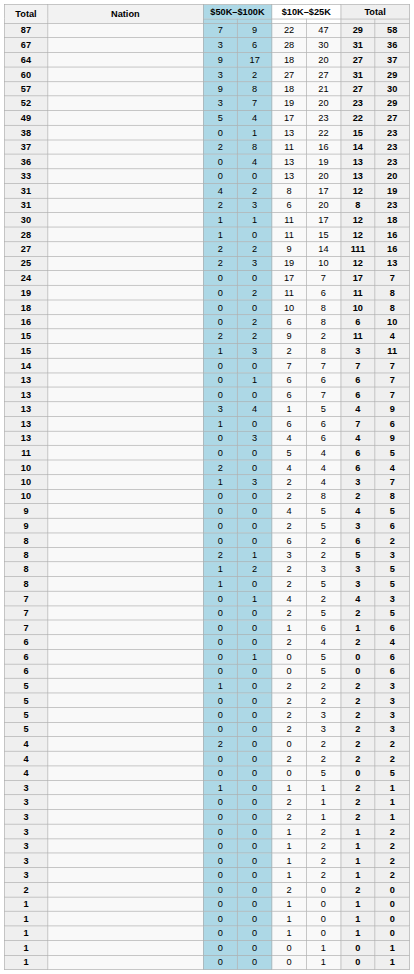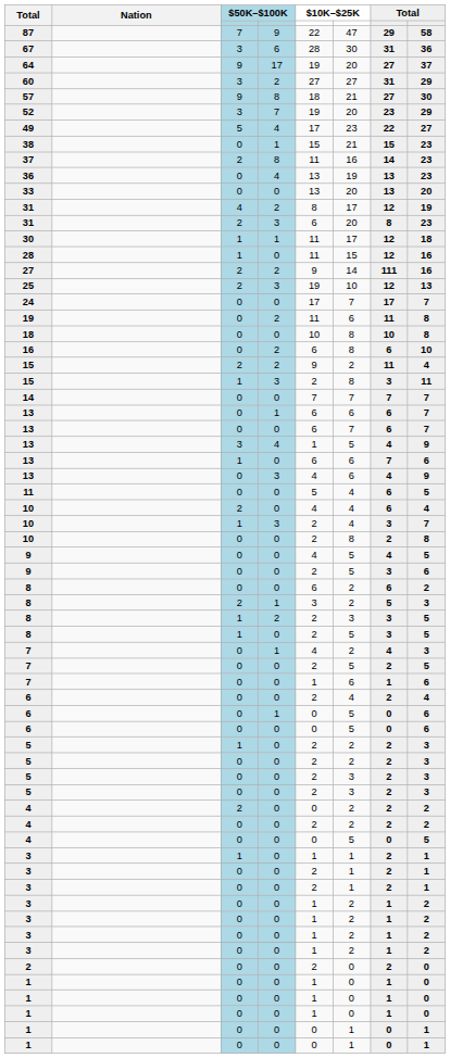 <table class="sortable wikitable" style="font-size:90%;">
 <tr>
 <th style="width:61px;" rowspan="2">Total</th>
 <th style="width:236px;" rowspan="2">Nation</th>
 <th style="background-color:lightblue;" colspan="2">$50K–$100K</th>
 <th style="background-color:#FFFFFF" colspan="2">$10K–$25K</th>
 <th style="background-color:#efefef;" colspan="2">Total</th>
 </tr>
 <tr>
 <th width=47 style="background:lightblue"></th>
 <th width=47 style="background:lightblue"></th>
 <th width=47 style="background:#FFFFFF"></th>
 <th width=47 style="background:#FFFFFF"></th>
 <th width=47 style="background:#efefef"></th>
 <th width=47 style="background:#efefef"></th>
 </tr>
 <tr align=center>
 <td bgcolor=#efefef><strong>87</strong></td>
 <td align=left></td>
 <td bgcolor=lightblue>7</td>
 <td bgcolor=lightblue>9</td>
 <td>22</td>
 <td>47</td>
 <td bgcolor=#efefef><strong>29</strong></td>
 <td bgcolor=#efefef><strong>58</strong></td>
 </tr>
 <tr align=center>
 <td bgcolor=#efefef><strong>67</strong></td>
 <td align=left></td>
 <td bgcolor=lightblue>3</td>
 <td bgcolor=lightblue>6</td>
 <td>28</td>
 <td>30</td>
 <td bgcolor=#efefef><strong>31</strong></td>
 <td bgcolor=#efefef><strong>36</strong></td>
 </tr>
 <tr align=center>
 <td bgcolor=#efefef><strong>64</strong></td>
 <td align=left></td>
 <td bgcolor=lightblue>9</td>
 <td bgcolor=lightblue>17</td>
-<td>18</td>
+<td>19</td>
 <td>20</td>
 <td bgcolor=#efefef><strong>27</strong></td>
 <td bgcolor=#efefef><strong>37</strong></td>
 </tr>
 <tr align=center>
 <td bgcolor=#efefef><strong>60</strong></td>
 <td align=left></td>
 <td bgcolor=lightblue>3</td>
 <td bgcolor=lightblue>2</td>
 <td>27</td>
 <td>27</td>
 <td bgcolor=#efefef><strong>31</strong></td>
 <td bgcolor=#efefef><strong>29</strong></td>
 </tr>
 <tr align=center>
 <td bgcolor=#efefef><strong>57</strong></td>
 <td align=left></td>
 <td bgcolor=lightblue>9</td>
 <td bgcolor=lightblue>8</td>
 <td>18</td>
 <td>21</td>
 <td bgcolor=#efefef><strong>27</strong></td>
 <td bgcolor=#efefef><strong>30</strong></td>
 </tr>
 <tr align=center>
 <td bgcolor=#efefef><strong>52</strong></td>
 <td align=left></td>
 <td bgcolor=lightblue>3</td>
 <td bgcolor=lightblue>7</td>
 <td>19</td>
 <td>20</td>
 <td bgcolor=#efefef><strong>23</strong></td>
 <td bgcolor=#efefef><strong>29</strong></td>
 </tr>
 <tr align=center>
 <td bgcolor=#efefef><strong>49</strong></td>
 <td align=left></td>
 <td bgcolor=lightblue>5</td>
 <td bgcolor=lightblue>4</td>
 <td>17</td>
 <td>23</td>
 <td bgcolor=#efefef><strong>22</strong></td>
 <td bgcolor=#efefef><strong>27</strong></td>
 </tr>
 <tr align=center>
 <td bgcolor=#efefef><strong>38</strong></td>
 <td align=left></td>
 <td bgcolor=lightblue>0</td>
 <td bgcolor=lightblue>1</td>
-<td>13</td>
-<td>22</td>
+<td>15</td>
+<td>21</td>
 <td bgcolor=#efefef><strong>15</strong></td>
 <td bgcolor=#efefef><strong>23</strong></td>
 </tr>
 <tr align=center>
 <td bgcolor=#efefef><strong>37</strong></td>
 <td align=left></td>
 <td bgcolor=lightblue>2</td>
 <td bgcolor=lightblue>8</td>
 <td>11</td>
 <td>16</td>
 <td bgcolor=#efefef><strong>14</strong></td>
 <td bgcolor=#efefef><strong>23</strong></td>
 </tr>
 <tr align=center>
 <td bgcolor=#efefef><strong>36</strong></td>
 <td align=left></td>
 <td bgcolor=lightblue>0</td>
 <td bgcolor=lightblue>4</td>
 <td>13</td>
 <td>19</td>
 <td bgcolor=#efefef><strong>13</strong></td>
 <td bgcolor=#efefef><strong>23</strong></td>
 </tr>
 <tr align=center>
 <td bgcolor=#efefef><strong>33</strong></td>
 <td align=left></td>
 <td bgcolor=lightblue>0</td>
 <td bgcolor=lightblue>0</td>
 <td>13</td>
 <td>20</td>
 <td bgcolor=#efefef><strong>13</strong></td>
 <td bgcolor=#efefef><strong>20</strong></td>
 </tr>
 <tr align=center>
 <td bgcolor=#efefef><strong>31</strong></td>
 <td align=left></td>
 <td bgcolor=lightblue>4</td>
 <td bgcolor=lightblue>2</td>
 <td>8</td>
 <td>17</td>
 <td bgcolor=#efefef><strong>12</strong></td>
 <td bgcolor=#efefef><strong>19</strong></td>
 </tr>
 <tr align=center>
 <td bgcolor=#efefef><strong>31</strong></td>
 <td align=left></td>
 <td bgcolor=lightblue>2</td>
 <td bgcolor=lightblue>3</td>
 <td>6</td>
 <td>20</td>
 <td bgcolor=#efefef><strong>8</strong></td>
 <td bgcolor=#efefef><strong>23</strong></td>
 </tr>
 <tr align=center>
 <td bgcolor=#efefef><strong>30</strong></td>
 <td align=left></td>
 <td bgcolor=lightblue>1</td>
 <td bgcolor=lightblue>1</td>
 <td>11</td>
 <td>17</td>
 <td bgcolor=#efefef><strong>12</strong></td>
 <td bgcolor=#efefef><strong>18</strong></td>
 </tr>
 <tr align=center>
 <td bgcolor=#efefef><strong>28</strong></td>
 <td align=left></td>
 <td bgcolor=lightblue>1</td>
 <td bgcolor=lightblue>0</td>
 <td>11</td>
 <td>15</td>
 <td bgcolor=#efefef><strong>12</strong></td>
 <td bgcolor=#efefef><strong>16</strong></td>
 </tr>
 <tr align=center>
 <td bgcolor=#efefef><strong>27</strong></td>
 <td align=left></td>
 <td bgcolor=lightblue>2</td>
 <td bgcolor=lightblue>2</td>
 <td>9</td>
 <td>14</td>
 <td bgcolor=#efefef><strong>111</strong></td>
 <td bgcolor=#efefef><strong>16</strong></td>
 </tr>
 <tr align=center>
 <td bgcolor=#efefef><strong>25</strong></td>
 <td align=left></td>
 <td bgcolor=lightblue>2</td>
 <td bgcolor=lightblue>3</td>
 <td>19</td>
 <td>10</td>
 <td bgcolor=#efefef><strong>12</strong></td>
 <td bgcolor=#efefef><strong>13</strong></td>
 </tr>
 <tr align=center>
 <td bgcolor=#efefef><strong>24</strong></td>
 <td align=left></td>
 <td bgcolor=lightblue>0</td>
 <td bgcolor=lightblue>0</td>
 <td>17</td>
 <td>7</td>
 <td bgcolor=#efefef><strong>17</strong></td>
 <td bgcolor=#efefef><strong>7</strong></td>
 </tr>
 <tr align=center>
 <td bgcolor=#efefef><strong>19</strong></td>
 <td align=left></td>
 <td bgcolor=lightblue>0</td>
 <td bgcolor=lightblue>2</td>
 <td>11</td>
 <td>6</td>
 <td bgcolor=#efefef><strong>11</strong></td>
 <td bgcolor=#efefef><strong>8</strong></td>
 </tr>
 <tr align=center>
 <td bgcolor=#efefef><strong>18</strong></td>
 <td align=left></td>
 <td bgcolor=lightblue>0</td>
 <td bgcolor=lightblue>0</td>
 <td>10</td>
 <td>8</td>
 <td bgcolor=#efefef><strong>10</strong></td>
 <td bgcolor=#efefef><strong>8</strong></td>
 </tr>
 <tr align=center>
 <td bgcolor=#efefef><strong>16</strong></td>
 <td align=left></td>
 <td bgcolor=lightblue>0</td>
 <td bgcolor=lightblue>2</td>
 <td>6</td>
 <td>8</td>
 <td bgcolor=#efefef><strong>6</strong></td>
 <td bgcolor=#efefef><strong>10</strong></td>
 </tr>
 <tr align=center>
 <td bgcolor=#efefef><strong>15</strong></td>
 <td align=left></td>
 <td bgcolor=lightblue>2</td>
 <td bgcolor=lightblue>2</td>
 <td>9</td>
 <td>2</td>
 <td bgcolor=#efefef><strong>11</strong></td>
 <td bgcolor=#efefef><strong>4</strong></td>
 </tr>
 <tr align=center>
 <td bgcolor=#efefef><strong>15</strong></td>
 <td align=left></td>
 <td bgcolor=lightblue>1</td>
 <td bgcolor=lightblue>3</td>
 <td>2</td>
 <td>8</td>
 <td bgcolor=#efefef><strong>3</strong></td>
 <td bgcolor=#efefef><strong>11</strong></td>
 </tr>
 <tr align=center>
 <td bgcolor=#efefef><strong>14</strong></td>
 <td align=left></td>
 <td bgcolor=lightblue>0</td>
 <td bgcolor=lightblue>0</td>
 <td>7</td>
 <td>7</td>
 <td bgcolor=#efefef><strong>7</strong></td>
 <td bgcolor=#efefef><strong>7</strong></td>
 </tr>
 <tr align=center>
 <td bgcolor=#efefef><strong>13</strong></td>
 <td align=left></td>
 <td bgcolor=lightblue>0</td>
 <td bgcolor=lightblue>1</td>
 <td>6</td>
 <td>6</td>
 <td bgcolor=#efefef><strong>6</strong></td>
 <td bgcolor=#efefef><strong>7</strong></td>
 </tr>
 <tr align=center>
 <td bgcolor=#efefef><strong>13</strong></td>
 <td align=left></td>
 <td bgcolor=lightblue>0</td>
 <td bgcolor=lightblue>0</td>
 <td>6</td>
 <td>7</td>
 <td bgcolor=#efefef><strong>6</strong></td>
 <td bgcolor=#efefef><strong>7</strong></td>
 </tr>
 <tr align=center>
 <td bgcolor=#efefef><strong>13</strong></td>
 <td align=left></td>
 <td bgcolor=lightblue>3</td>
 <td bgcolor=lightblue>4</td>
 <td>1</td>
 <td>5</td>
 <td bgcolor=#efefef><strong>4</strong></td>
 <td bgcolor=#efefef><strong>9</strong></td>
 </tr>
 <tr align=center>
 <td bgcolor=#efefef><strong>13</strong></td>
 <td align=left></td>
 <td bgcolor=lightblue>1</td>
 <td bgcolor=lightblue>0</td>
 <td>6</td>
 <td>6</td>
 <td bgcolor=#efefef><strong>7</strong></td>
 <td bgcolor=#efefef><strong>6</strong></td>
 </tr>
 <tr align=center>
 <td bgcolor=#efefef><strong>13</strong></td>
 <td align=left></td>
 <td bgcolor=lightblue>0</td>
 <td bgcolor=lightblue>3</td>
 <td>4</td>
 <td>6</td>
 <td bgcolor=#efefef><strong>4</strong></td>
 <td bgcolor=#efefef><strong>9</strong></td>
 </tr>
 <tr align=center>
 <td bgcolor=#efefef><strong>11</strong></td>
 <td align=left></td>
 <td bgcolor=lightblue>0</td>
 <td bgcolor=lightblue>0</td>
 <td>5</td>
 <td>4</td>
 <td bgcolor=#efefef><strong>6</strong></td>
 <td bgcolor=#efefef><strong>5</strong></td>
 </tr>
 <tr align=center>
 <td bgcolor=#efefef><strong>10</strong></td>
 <td align=left></td>
 <td bgcolor=lightblue>2</td>
 <td bgcolor=lightblue>0</td>
 <td>4</td>
 <td>4</td>
 <td bgcolor=#efefef><strong>6</strong></td>
 <td bgcolor=#efefef><strong>4</strong></td>
 </tr>
 <tr align=center>
 <td bgcolor=#efefef><strong>10</strong></td>
 <td align=left></td>
 <td bgcolor=lightblue>1</td>
 <td bgcolor=lightblue>3</td>
 <td>2</td>
 <td>4</td>
 <td bgcolor=#efefef><strong>3</strong></td>
 <td bgcolor=#efefef><strong>7</strong></td>
 </tr>
 <tr align=center>
 <td bgcolor=#efefef><strong>10</strong></td>
 <td align=left></td>
 <td bgcolor=lightblue>0</td>
 <td bgcolor=lightblue>0</td>
 <td>2</td>
 <td>8</td>
 <td bgcolor=#efefef><strong>2</strong></td>
 <td bgcolor=#efefef><strong>8</strong></td>
 </tr>
 <tr align=center>
 <td bgcolor=#efefef><strong>9</strong></td>
 <td align=left></td>
 <td bgcolor=lightblue>0</td>
 <td bgcolor=lightblue>0</td>
 <td>4</td>
 <td>5</td>
 <td bgcolor=#efefef><strong>4</strong></td>
 <td bgcolor=#efefef><strong>5</strong></td>
 </tr>
 <tr align=center>
 <td bgcolor=#efefef><strong>9</strong></td>
 <td align=left></td>
 <td bgcolor=lightblue>0</td>
 <td bgcolor=lightblue>0</td>
 <td>2</td>
 <td>5</td>
 <td bgcolor=#efefef><strong>3</strong></td>
 <td bgcolor=#efefef><strong>6</strong></td>
 </tr>
 <tr align=center>
 <td bgcolor=#efefef><strong>8</strong></td>
 <td align=left></td>
 <td bgcolor=lightblue>0</td>
 <td bgcolor=lightblue>0</td>
 <td>6</td>
 <td>2</td>
 <td bgcolor=#efefef><strong>6</strong></td>
 <td bgcolor=#efefef><strong>2</strong></td>
 </tr>
 <tr align=center>
 <td bgcolor=#efefef><strong>8</strong></td>
 <td align=left></td>
 <td bgcolor=lightblue>2</td>
 <td bgcolor=lightblue>1</td>
 <td>3</td>
 <td>2</td>
 <td bgcolor=#efefef><strong>5</strong></td>
 <td bgcolor=#efefef><strong>3</strong></td>
 </tr>
 <tr align=center>
 <td bgcolor=#efefef><strong>8</strong></td>
 <td align=left></td>
 <td bgcolor=lightblue>1</td>
 <td bgcolor=lightblue>2</td>
 <td>2</td>
 <td>3</td>
 <td bgcolor=#efefef><strong>3</strong></td>
 <td bgcolor=#efefef><strong>5</strong></td>
 </tr>
 <tr align=center>
 <td bgcolor=#efefef><strong>8</strong></td>
 <td align=left></td>
 <td bgcolor=lightblue>1</td>
 <td bgcolor=lightblue>0</td>
 <td>2</td>
 <td>5</td>
 <td bgcolor=#efefef><strong>3</strong></td>
 <td bgcolor=#efefef><strong>5</strong></td>
 </tr>
 <tr align=center>
 <td bgcolor=#efefef><strong>7</strong></td>
 <td align=left></td>
 <td bgcolor=lightblue>0</td>
 <td bgcolor=lightblue>1</td>
 <td>4</td>
 <td>2</td>
 <td bgcolor=#efefef><strong>4</strong></td>
 <td bgcolor=#efefef><strong>3</strong></td>
 </tr>
 <tr align=center>
 <td bgcolor=#efefef><strong>7</strong></td>
 <td align=left></td>
 <td bgcolor=lightblue>0</td>
 <td bgcolor=lightblue>0</td>
 <td>2</td>
 <td>5</td>
 <td bgcolor=#efefef><strong>2</strong></td>
 <td bgcolor=#efefef><strong>5</strong></td>
 </tr>
 <tr align=center>
 <td bgcolor=#efefef><strong>7</strong></td>
 <td align=left></td>
 <td bgcolor=lightblue>0</td>
 <td bgcolor=lightblue>0</td>
 <td>1</td>
 <td>6</td>
 <td bgcolor=#efefef><strong>1</strong></td>
 <td bgcolor=#efefef><strong>6</strong></td>
 </tr>
 <tr align=center>
 <td bgcolor=#efefef><strong>6</strong></td>
 <td align=left></td>
 <td bgcolor=lightblue>0</td>
 <td bgcolor=lightblue>0</td>
 <td>2</td>
 <td>4</td>
 <td bgcolor=#efefef><strong>2</strong></td>
 <td bgcolor=#efefef><strong>4</strong></td>
 </tr>
 <tr align=center>
 <td bgcolor=#efefef><strong>6</strong></td>
 <td align=left></td>
 <td bgcolor=lightblue>0</td>
 <td bgcolor=lightblue>1</td>
 <td>0</td>
 <td>5</td>
 <td bgcolor=#efefef><strong>0</strong></td>
 <td bgcolor=#efefef><strong>6</strong></td>
 </tr>
 <tr align=center>
 <td bgcolor=#efefef><strong>6</strong></td>
 <td align=left></td>
 <td bgcolor=lightblue>0</td>
 <td bgcolor=lightblue>0</td>
 <td>0</td>
 <td>5</td>
 <td bgcolor=#efefef><strong>0</strong></td>
 <td bgcolor=#efefef><strong>6</strong></td>
 </tr>
 <tr align=center>
 <td bgcolor=#efefef><strong>5</strong></td>
 <td align=left></td>
 <td bgcolor=lightblue>1</td>
 <td bgcolor=lightblue>0</td>
 <td>2</td>
 <td>2</td>
 <td bgcolor=#efefef><strong>2</strong></td>
 <td bgcolor=#efefef><strong>3</strong></td>
 </tr>
 <tr align=center>
 <td bgcolor=#efefef><strong>5</strong></td>
 <td align=left></td>
 <td bgcolor=lightblue>0</td>
 <td bgcolor=lightblue>0</td>
 <td>2</td>
 <td>2</td>
 <td bgcolor=#efefef><strong>2</strong></td>
 <td bgcolor=#efefef><strong>3</strong></td>
 </tr>
 <tr align=center>
 <td bgcolor=#efefef><strong>5</strong></td>
 <td align=left></td>
 <td bgcolor=lightblue>0</td>
 <td bgcolor=lightblue>0</td>
 <td>2</td>
 <td>3</td>
 <td bgcolor=#efefef><strong>2</strong></td>
 <td bgcolor=#efefef><strong>3</strong></td>
 </tr>
 <tr align=center>
 <td bgcolor=#efefef><strong>5</strong></td>
 <td align=left></td>
 <td bgcolor=lightblue>0</td>
 <td bgcolor=lightblue>0</td>
 <td>2</td>
 <td>3</td>
 <td bgcolor=#efefef><strong>2</strong></td>
 <td bgcolor=#efefef><strong>3</strong></td>
 </tr>
 <tr align=center>
 <td bgcolor=#efefef><strong>4</strong></td>
 <td align=left></td>
 <td bgcolor=lightblue>2</td>
 <td bgcolor=lightblue>0</td>
 <td>0</td>
 <td>2</td>
 <td bgcolor=#efefef><strong>2</strong></td>
 <td bgcolor=#efefef><strong>2</strong></td>
 </tr>
 <tr align=center>
 <td bgcolor=#efefef><strong>4</strong></td>
 <td align=left></td>
 <td bgcolor=lightblue>0</td>
 <td bgcolor=lightblue>0</td>
 <td>2</td>
 <td>2</td>
 <td bgcolor=#efefef><strong>2</strong></td>
 <td bgcolor=#efefef><strong>2</strong></td>
 </tr>
 <tr align=center>
 <td bgcolor=#efefef><strong>4</strong></td>
 <td align=left></td>
 <td bgcolor=lightblue>0</td>
 <td bgcolor=lightblue>0</td>
 <td>0</td>
 <td>5</td>
 <td bgcolor=#efefef><strong>0</strong></td>
 <td bgcolor=#efefef><strong>5</strong></td>
 </tr>
 <tr align=center>
 <td bgcolor=#efefef><strong>3</strong></td>
 <td align=left></td>
 <td bgcolor=lightblue>1</td>
 <td bgcolor=lightblue>0</td>
 <td>1</td>
 <td>1</td>
 <td bgcolor=#efefef><strong>2</strong></td>
 <td bgcolor=#efefef><strong>1</strong></td>
 </tr>
 <tr align=center>
 <td bgcolor=#efefef><strong>3</strong></td>
 <td align=left></td>
 <td bgcolor=lightblue>0</td>
 <td bgcolor=lightblue>0</td>
 <td>2</td>
 <td>1</td>
 <td bgcolor=#efefef><strong>2</strong></td>
 <td bgcolor=#efefef><strong>1</strong></td>
 </tr>
 <tr align=center>
 <td bgcolor=#efefef><strong>3</strong></td>
 <td align=left></td>
 <td bgcolor=lightblue>0</td>
 <td bgcolor=lightblue>0</td>
 <td>2</td>
 <td>1</td>
 <td bgcolor=#efefef><strong>2</strong></td>
 <td bgcolor=#efefef><strong>1</strong></td>
 </tr>
 <tr align=center>
 <td bgcolor=#efefef><strong>3</strong></td>
 <td align=left></td>
 <td bgcolor=lightblue>0</td>
 <td bgcolor=lightblue>0</td>
 <td>1</td>
 <td>2</td>
 <td bgcolor=#efefef><strong>1</strong></td>
 <td bgcolor=#efefef><strong>2</strong></td>
 </tr>
 <tr align=center>
 <td bgcolor=#efefef><strong>3</strong></td>
 <td align=left></td>
 <td bgcolor=lightblue>0</td>
 <td bgcolor=lightblue>0</td>
 <td>1</td>
 <td>2</td>
 <td bgcolor=#efefef><strong>1</strong></td>
 <td bgcolor=#efefef><strong>2</strong></td>
 </tr>
 <tr align=center>
 <td bgcolor=#efefef><strong>3</strong></td>
 <td align=left></td>
 <td bgcolor=lightblue>0</td>
 <td bgcolor=lightblue>0</td>
 <td>1</td>
 <td>2</td>
 <td bgcolor=#efefef><strong>1</strong></td>
 <td bgcolor=#efefef><strong>2</strong></td>
 </tr>
 <tr align=center>
 <td bgcolor=#efefef><strong>3</strong></td>
 <td align=left></td>
 <td bgcolor=lightblue>0</td>
 <td bgcolor=lightblue>0</td>
 <td>1</td>
 <td>2</td>
 <td bgcolor=#efefef><strong>1</strong></td>
 <td bgcolor=#efefef><strong>2</strong></td>
 </tr>
 <tr align=center>
 <td bgcolor=#efefef><strong>2</strong></td>
 <td align=left></td>
 <td bgcolor=lightblue>0</td>
 <td bgcolor=lightblue>0</td>
 <td>2</td>
 <td>0</td>
 <td bgcolor=#efefef><strong>2</strong></td>
 <td bgcolor=#efefef><strong>0</strong></td>
 </tr>
 <tr align=center>
 <td bgcolor=#efefef><strong>1</strong></td>
 <td align=left></td>
 <td bgcolor=lightblue>0</td>
 <td bgcolor=lightblue>0</td>
 <td>1</td>
 <td>0</td>
 <td bgcolor=#efefef><strong>1</strong></td>
 <td bgcolor=#efefef><strong>0</strong></td>
 </tr>
 <tr align=center>
 <td bgcolor=#efefef><strong>1</strong></td>
 <td align=left></td>
 <td bgcolor=lightblue>0</td>
 <td bgcolor=lightblue>0</td>
 <td>1</td>
 <td>0</td>
 <td bgcolor=#efefef><strong>1</strong></td>
 <td bgcolor=#efefef><strong>0</strong></td>
 </tr>
 <tr align=center>
 <td bgcolor=#efefef><strong>1</strong></td>
 <td align=left></td>
 <td bgcolor=lightblue>0</td>
 <td bgcolor=lightblue>0</td>
 <td>1</td>
 <td>0</td>
 <td bgcolor=#efefef><strong>1</strong></td>
 <td bgcolor=#efefef><strong>0</strong></td>
 </tr>
 <tr align=center>
 <td bgcolor=#efefef><strong>1</strong></td>
 <td align=left></td>
 <td bgcolor=lightblue>0</td>
 <td bgcolor=lightblue>0</td>
 <td>0</td>
 <td>1</td>
 <td bgcolor=#efefef><strong>0</strong></td>
 <td bgcolor=#efefef><strong>1</strong></td>
 </tr>
 <tr align=center>
 <td bgcolor=#efefef><strong>1</strong></td>
 <td align=left></td>
 <td bgcolor=lightblue>0</td>
 <td bgcolor=lightblue>0</td>
 <td>0</td>
 <td>1</td>
 <td bgcolor=#efefef><strong>0</strong></td>
 <td bgcolor=#efefef><strong>1</strong></td>
 </tr>
 </table>
